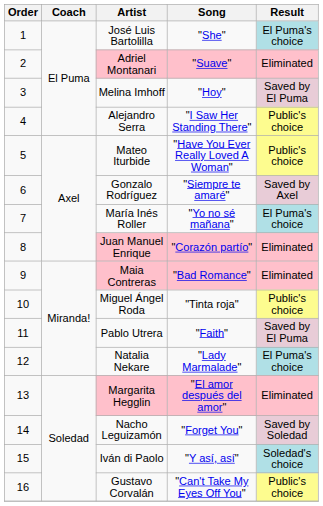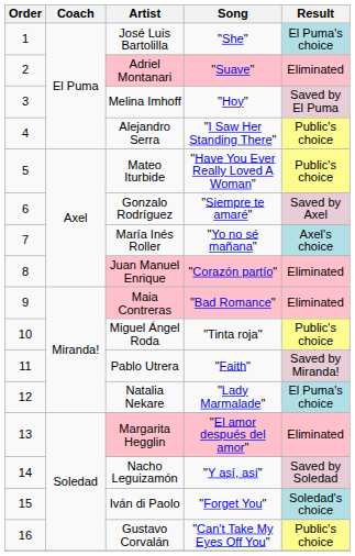 <table class="wikitable" style="text-align:center; line-height:17px; width:73%;">
 <tr>
 <th width="05%">Order</th>
 <th width="15%">Coach</th>
 <th width="15%">Artist</th>
 <th width="25%">Song</th>
 <th width="12%">Result</th>
 </tr>
 <tr>
 <td>1</td>
 <td rowspan="4">El Puma</td>
 <td>José Luis Bartolilla</td>
 <td>"<a href='#'>She</a>"</td>
 <td style="background:#B0E0E6;">El Puma's choice</td>
 </tr>
 <tr>
 <td>2</td>
 <td style="background:pink;">Adriel Montanari</td>
 <td style="background:pink;">"<a href='#'>Suave</a>"</td>
 <td style="background:pink;">Eliminated</td>
 </tr>
 <tr>
 <td>3</td>
 <td>Melina Imhoff</td>
 <td>"<a href='#'>Hoy</a>"</td>
 <td style="background:#E8CCD7;">Saved by El Puma</td>
 </tr>
 <tr>
 <td>4</td>
 <td>Alejandro Serra</td>
 <td>"<a href='#'>I Saw Her Standing There</a>"</td>
 <td style="background:#fdfc8f;">Public's choice</td>
 </tr>
 <tr>
 <td>5</td>
 <td rowspan="4">Axel</td>
 <td>Mateo Iturbide</td>
 <td>"<a href='#'>Have You Ever Really Loved A Woman</a>"</td>
 <td style="background:#fdfc8f;">Public's choice</td>
 </tr>
 <tr>
 <td>6</td>
 <td>Gonzalo Rodríguez</td>
 <td>"<a href='#'>Siempre te amaré</a>"</td>
 <td style="background:#E8CCD7;">Saved by Axel</td>
 </tr>
 <tr>
 <td>7</td>
 <td>María Inés Roller</td>
 <td>"<a href='#'>Yo no sé mañana</a>"</td>
-<td style="background:#B0E0E6;">El Puma's choice</td>
+<td style="background:#B0E0E6;">Axel's choice</td>
 </tr>
 <tr>
 <td>8</td>
 <td style="background:pink;">Juan Manuel Enrique</td>
 <td style="background:pink;">"<a href='#'>Corazón partío</a>"</td>
 <td style="background:pink;">Eliminated</td>
 </tr>
 <tr>
 <td>9</td>
 <td rowspan="4">Miranda!</td>
 <td style="background:pink;">Maia Contreras</td>
 <td style="background:pink;">"<a href='#'>Bad Romance</a>"</td>
 <td style="background:pink;">Eliminated</td>
 </tr>
 <tr>
 <td>10</td>
 <td>Miguel Ángel Roda</td>
 <td>"Tinta roja"</td>
 <td style="background:#fdfc8f;">Public's choice</td>
 </tr>
 <tr>
 <td>11</td>
 <td>Pablo Utrera</td>
 <td>"<a href='#'>Faith</a>"</td>
-<td style="background:#E8CCD7;">Saved by El Puma</td>
+<td style="background:#E8CCD7;">Saved by Miranda!</td>
 </tr>
 <tr>
 <td>12</td>
 <td>Natalia Nekare</td>
 <td>"<a href='#'>Lady Marmalade</a>"</td>
 <td style="background:#B0E0E6;">El Puma's choice</td>
 </tr>
 <tr>
 <td>13</td>
 <td rowspan="4">Soledad</td>
 <td style="background:pink;">Margarita Hegglin</td>
 <td style="background:pink;">"<a href='#'>El amor después del amor</a>"</td>
 <td style="background:pink;">Eliminated</td>
 </tr>
 <tr>
 <td>14</td>
 <td>Nacho Leguizamón</td>
-<td>"<a href='#'>Forget You</a>"</td>
+<td>"<a href='#'>Y así, así</a>"</td>
 <td style="background:#E8CCD7;">Saved by Soledad</td>
 </tr>
 <tr>
 <td>15</td>
 <td>Iván di Paolo</td>
-<td>"<a href='#'>Y así, así</a>"</td>
+<td>"<a href='#'>Forget You</a>"</td>
 <td style="background:#B0E0E6;">Soledad's choice</td>
 </tr>
 <tr>
 <td>16</td>
 <td>Gustavo Corvalán</td>
 <td>"<a href='#'>Can't Take My Eyes Off You</a>"</td>
 <td style="background:#fdfc8f;">Public's choice</td>
 </tr>
 <tr>
 </tr>
 </table>
